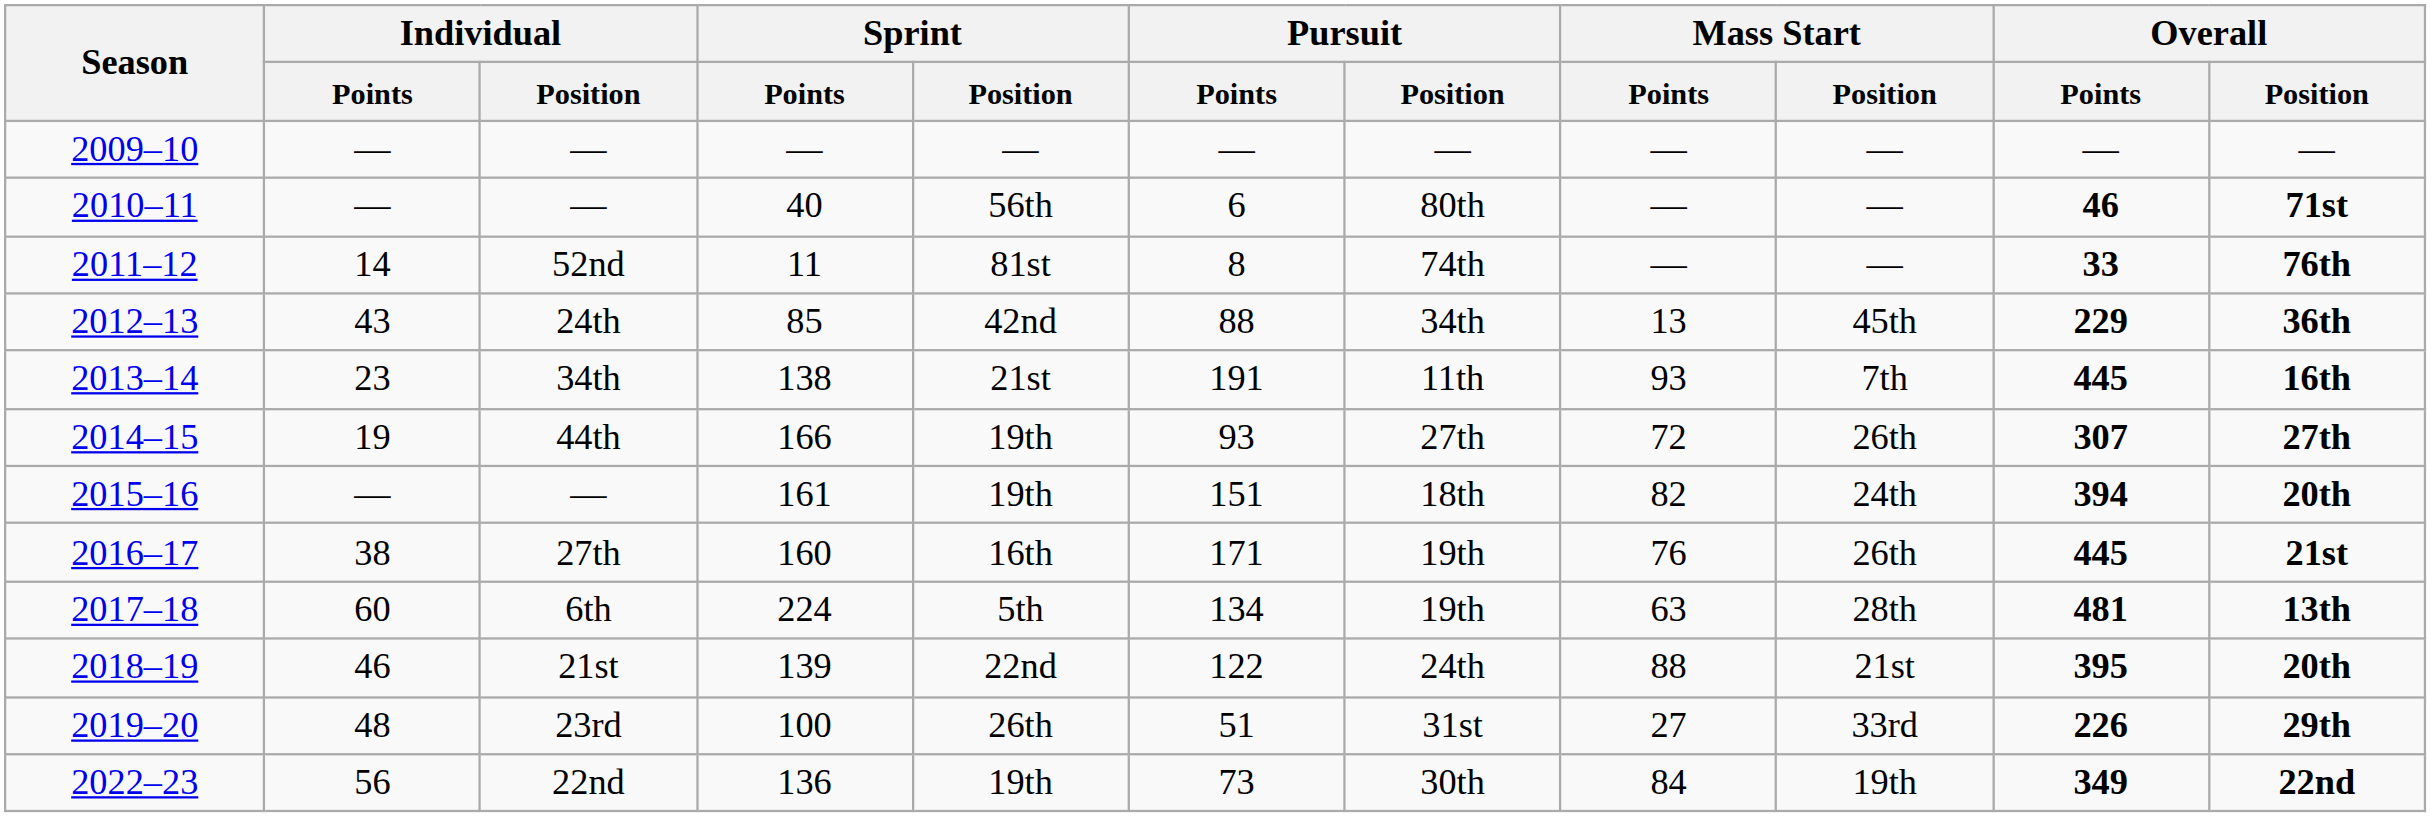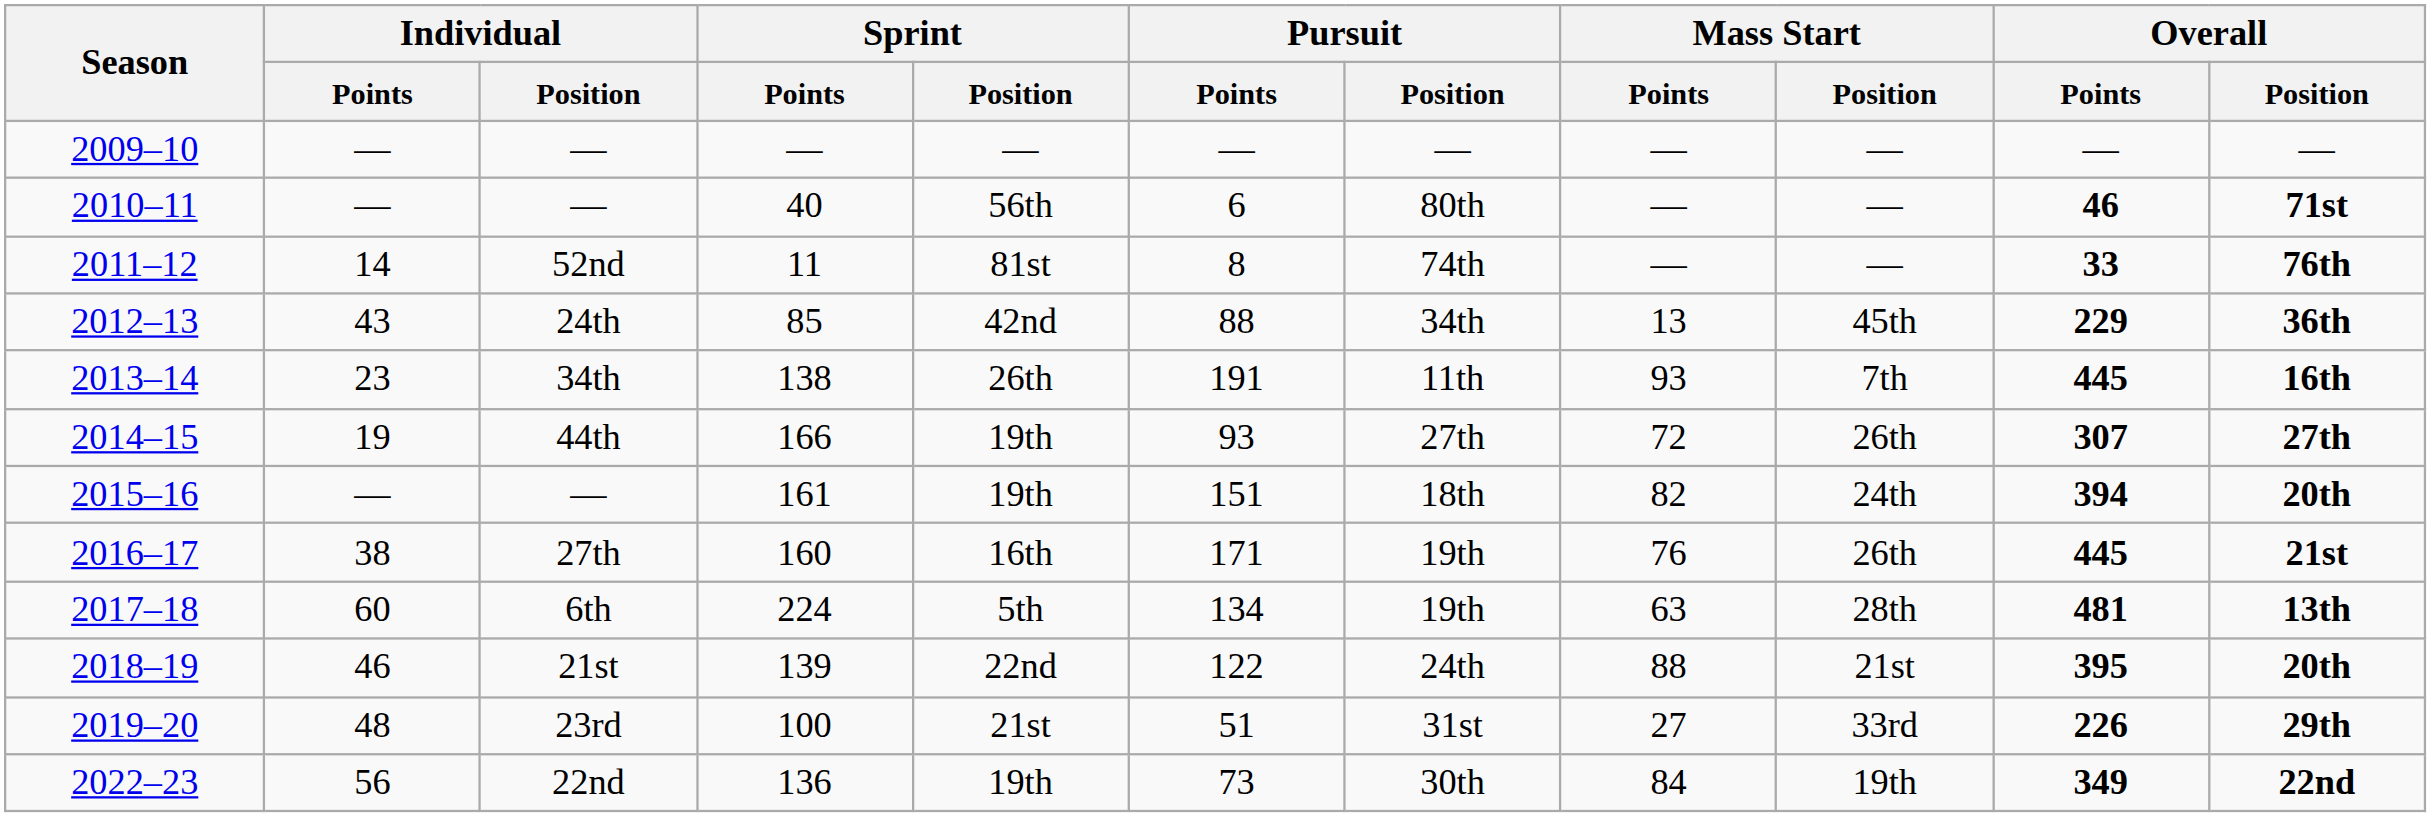 <table class="wikitable" style="text-align:center;">
 <tr class="hintergrundfarbe5">
 <th rowspan="2" width="6%">Season</th>
 <th colspan="2">Individual</th>
 <th colspan="2">Sprint</th>
 <th colspan="2">Pursuit</th>
 <th colspan="2">Mass Start</th>
 <th colspan="2">Overall</th>
 </tr>
 <tr class="hintergrundfarbe5">
 <th width="5%"><small>Points</small></th>
 <th width="5%"><small>Position</small></th>
 <th width="5%"><small>Points</small></th>
 <th width="5%"><small>Position</small></th>
 <th width="5%"><small>Points</small></th>
 <th width="5%"><small>Position</small></th>
 <th width="5%"><small>Points</small></th>
 <th width="5%"><small>Position</small></th>
 <th width="5%"><small>Points</small></th>
 <th width="5%"><small>Position</small></th>
 </tr>
 <tr>
 <td><a href='#'>2009–10</a></td>
 <td>—</td>
 <td>—</td>
 <td>—</td>
 <td>—</td>
 <td>—</td>
 <td>—</td>
 <td>—</td>
 <td>—</td>
 <td>—</td>
 <td>—</td>
 </tr>
 <tr>
 <td><a href='#'>2010–11</a></td>
 <td>—</td>
 <td>—</td>
 <td>40</td>
 <td>56th</td>
 <td>6</td>
 <td>80th</td>
 <td>—</td>
 <td>—</td>
 <td><strong>46</strong></td>
 <td><strong>71st</strong></td>
 </tr>
 <tr>
 <td><a href='#'>2011–12</a></td>
 <td>14</td>
 <td>52nd</td>
 <td>11</td>
 <td>81st</td>
 <td>8</td>
 <td>74th</td>
 <td>—</td>
 <td>—</td>
 <td><strong>33</strong></td>
 <td><strong>76th</strong></td>
 </tr>
 <tr>
 <td><a href='#'>2012–13</a></td>
 <td>43</td>
 <td>24th</td>
 <td>85</td>
 <td>42nd</td>
 <td>88</td>
 <td>34th</td>
 <td>13</td>
 <td>45th</td>
 <td><strong>229</strong></td>
 <td><strong>36th</strong></td>
 </tr>
 <tr>
 <td><a href='#'>2013–14</a></td>
 <td>23</td>
 <td>34th</td>
 <td>138</td>
-<td>21st</td>
+<td>26th</td>
 <td>191</td>
 <td>11th</td>
 <td>93</td>
 <td>7th</td>
 <td><strong>445</strong></td>
 <td><strong>16th</strong></td>
 </tr>
 <tr>
 <td><a href='#'>2014–15</a></td>
 <td>19</td>
 <td>44th</td>
 <td>166</td>
 <td>19th</td>
 <td>93</td>
 <td>27th</td>
 <td>72</td>
 <td>26th</td>
 <td><strong>307</strong></td>
 <td><strong>27th</strong></td>
 </tr>
 <tr>
 <td><a href='#'>2015–16</a></td>
 <td>—</td>
 <td>—</td>
 <td>161</td>
 <td>19th</td>
 <td>151</td>
 <td>18th</td>
 <td>82</td>
 <td>24th</td>
 <td><strong>394</strong></td>
 <td><strong>20th</strong></td>
 </tr>
 <tr>
 <td><a href='#'>2016–17</a></td>
 <td>38</td>
 <td>27th</td>
 <td>160</td>
 <td>16th</td>
 <td>171</td>
 <td>19th</td>
 <td>76</td>
 <td>26th</td>
 <td><strong>445</strong></td>
 <td><strong>21st</strong></td>
 </tr>
 <tr>
 <td><a href='#'>2017–18</a></td>
 <td>60</td>
 <td>6th</td>
 <td>224</td>
 <td>5th</td>
 <td>134</td>
 <td>19th</td>
 <td>63</td>
 <td>28th</td>
 <td><strong>481</strong></td>
 <td><strong>13th</strong></td>
 </tr>
 <tr>
 <td><a href='#'>2018–19</a></td>
 <td>46</td>
 <td>21st</td>
 <td>139</td>
 <td>22nd</td>
 <td>122</td>
 <td>24th</td>
 <td>88</td>
 <td>21st</td>
 <td><strong>395</strong></td>
 <td><strong>20th</strong></td>
 </tr>
 <tr>
 <td><a href='#'>2019–20</a></td>
 <td>48</td>
 <td>23rd</td>
 <td>100</td>
-<td>26th</td>
+<td>21st</td>
 <td>51</td>
 <td>31st</td>
 <td>27</td>
 <td>33rd</td>
 <td><strong>226</strong></td>
 <td><strong>29th</strong></td>
 </tr>
 <tr>
 <td><a href='#'>2022–23</a></td>
 <td>56</td>
 <td>22nd</td>
 <td>136</td>
 <td>19th</td>
 <td>73</td>
 <td>30th</td>
 <td>84</td>
 <td>19th</td>
 <td><strong>349</strong></td>
 <td><strong>22nd</strong></td>
 </tr>
 </table>
